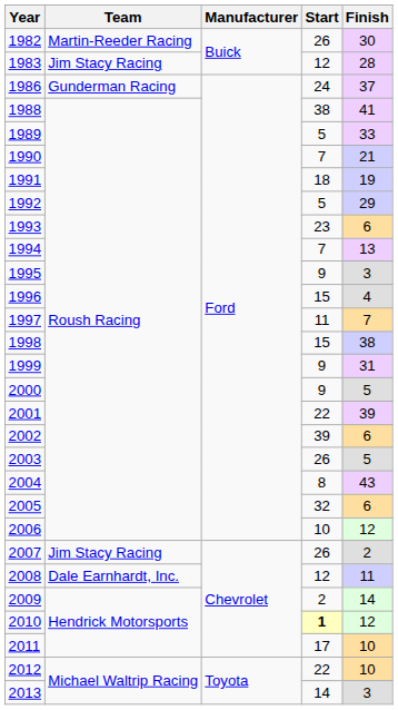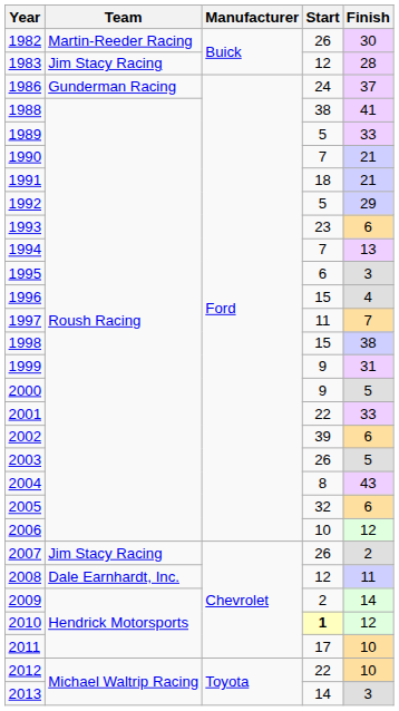 <table class="wikitable" style="font-size: 90%;">
 <tr>
 <th>Year</th>
 <th>Team</th>
 <th>Manufacturer</th>
 <th>Start</th>
 <th>Finish</th>
 </tr>
 <tr>
 <td><a href='#'>1982</a></td>
 <td><a href='#'>Martin-Reeder Racing</a></td>
 <td rowspan=2><a href='#'>Buick</a></td>
 <td align=center>26</td>
 <td align=center style="background:#EFCFFF;">30</td>
 </tr>
 <tr>
 <td><a href='#'>1983</a></td>
 <td><a href='#'>Jim Stacy Racing</a></td>
 <td align=center>12</td>
 <td align=center style="background:#EFCFFF;">28</td>
 </tr>
 <tr>
 <td><a href='#'>1986</a></td>
 <td><a href='#'>Gunderman Racing</a></td>
 <td rowspan=20><a href='#'>Ford</a></td>
 <td align=center>24</td>
 <td align=center style="background:#EFCFFF;">37</td>
 </tr>
 <tr>
 <td><a href='#'>1988</a></td>
 <td rowspan=19><a href='#'>Roush Racing</a></td>
 <td align=center>38</td>
 <td align=center style="background:#EFCFFF;">41</td>
 </tr>
 <tr>
 <td><a href='#'>1989</a></td>
 <td align=center>5</td>
 <td align=center style="background:#EFCFFF;">33</td>
 </tr>
 <tr>
 <td><a href='#'>1990</a></td>
 <td align=center>7</td>
 <td align=center style="background:#CFCFFF;">21</td>
 </tr>
 <tr>
 <td><a href='#'>1991</a></td>
 <td align=center>18</td>
-<td align=center style="background:#CFCFFF;">19</td>
+<td align=center style="background:#CFCFFF;">21</td>
 </tr>
 <tr>
 <td><a href='#'>1992</a></td>
 <td align=center>5</td>
 <td align=center style="background:#CFCFFF;">29</td>
 </tr>
 <tr>
 <td><a href='#'>1993</a></td>
 <td align=center>23</td>
 <td align=center style="background:#FFDF9F;">6</td>
 </tr>
 <tr>
 <td><a href='#'>1994</a></td>
 <td align=center>7</td>
 <td align=center style="background:#EFCFFF;">13</td>
 </tr>
 <tr>
 <td><a href='#'>1995</a></td>
-<td align=center>9</td>
+<td align=center>6</td>
 <td align=center style="background:#DFDFDF;">3</td>
 </tr>
 <tr>
 <td><a href='#'>1996</a></td>
 <td align=center>15</td>
 <td align=center style="background:#DFDFDF;">4</td>
 </tr>
 <tr>
 <td><a href='#'>1997</a></td>
 <td align=center>11</td>
 <td align=center style="background:#FFDF9F;">7</td>
 </tr>
 <tr>
 <td><a href='#'>1998</a></td>
 <td align=center>15</td>
 <td align=center style="background:#CFCFFF;">38</td>
 </tr>
 <tr>
 <td><a href='#'>1999</a></td>
 <td align=center>9</td>
 <td align=center style="background:#EFCFFF;">31</td>
 </tr>
 <tr>
 <td><a href='#'>2000</a></td>
 <td align=center>9</td>
 <td align=center style="background:#DFDFDF;">5</td>
 </tr>
 <tr>
 <td><a href='#'>2001</a></td>
 <td align=center>22</td>
-<td align=center style="background:#EFCFFF;">39</td>
+<td align=center style="background:#EFCFFF;">33</td>
 </tr>
 <tr>
 <td><a href='#'>2002</a></td>
 <td align=center>39</td>
 <td align=center style="background:#FFDF9F;">6</td>
 </tr>
 <tr>
 <td><a href='#'>2003</a></td>
 <td align=center>26</td>
 <td align=center style="background:#DFDFDF;">5</td>
 </tr>
 <tr>
 <td><a href='#'>2004</a></td>
 <td align=center>8</td>
 <td align=center style="background:#EFCFFF;">43</td>
 </tr>
 <tr>
 <td><a href='#'>2005</a></td>
 <td align=center>32</td>
 <td align=center style="background:#FFDF9F;">6</td>
 </tr>
 <tr>
 <td><a href='#'>2006</a></td>
 <td align=center>10</td>
 <td align=center style="background:#DFFFDF;">12</td>
 </tr>
 <tr>
 <td><a href='#'>2007</a></td>
 <td><a href='#'>Jim Stacy Racing</a></td>
 <td rowspan=5><a href='#'>Chevrolet</a></td>
 <td align=center>26</td>
 <td align=center style="background:#DFDFDF;">2</td>
 </tr>
 <tr>
 <td><a href='#'>2008</a></td>
 <td><a href='#'>Dale Earnhardt, Inc.</a></td>
 <td align=center>12</td>
 <td align=center style="background:#CFCFFF;">11</td>
 </tr>
 <tr>
 <td><a href='#'>2009</a></td>
 <td rowspan=3><a href='#'>Hendrick Motorsports</a></td>
 <td align=center>2</td>
 <td align=center style="background:#DFFFDF;">14</td>
 </tr>
 <tr>
 <td><a href='#'>2010</a></td>
 <td align=center style="background:#FFFFBF;"><strong>1</strong></td>
 <td align=center style="background:#DFFFDF;">12</td>
 </tr>
 <tr>
 <td><a href='#'>2011</a></td>
 <td align=center>17</td>
 <td align=center style="background:#FFDF9F;">10</td>
 </tr>
 <tr>
 <td><a href='#'>2012</a></td>
 <td rowspan=2><a href='#'>Michael Waltrip Racing</a></td>
 <td rowspan=2><a href='#'>Toyota</a></td>
 <td align=center>22</td>
 <td align=center style="background:#FFDF9F;">10</td>
 </tr>
 <tr>
 <td><a href='#'>2013</a></td>
 <td align=center>14</td>
 <td align=center style="background:#DFDFDF;">3</td>
 </tr>
 </table>
